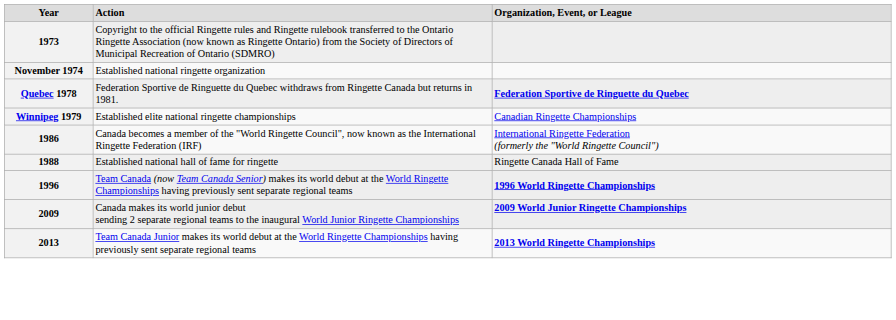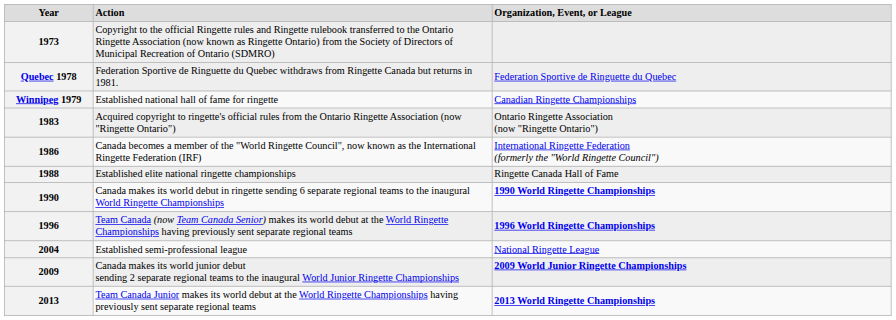 <table class="wikitable" style="text-align:left; font-size:90%">
 <tr align="left" style="font-weight:bold; background-color:#dddddd;">
 <td align="center" width=10%>Year</td>
 <td width=45%>Action</td>
 <td>Organization, Event, or League</td>
 </tr>
 <tr align="Left" bgcolor="#eeeeee">
 <th>1973</th>
 <td>Copyright to the official Ringette rules and Ringette rulebook transferred to the Ontario Ringette Association (now known as Ringette Ontario) from the Society of Directors of Municipal Recreation of Ontario (SDMRO)</td>
 <td><br></td>
 </tr>
-<tr align="Left">
-<th>November 1974</th>
-<td>Established national ringette organization</td>
-<td><br></td>
-</tr>
 <tr align="left" bgcolor="#eeeeee">
 <th><a href='#'>Quebec</a> 1978</th>
 <td>Federation Sportive de Ringuette du Quebec withdraws from Ringette Canada but returns in 1981.</td>
-<td><strong><a href='#'>Federation Sportive de Ringuette du Quebec</a></strong></td>
+<td><a href='#'>Federation Sportive de Ringuette du Quebec</a></td>
 </tr>
 <tr align="left">
 <th><a href='#'>Winnipeg</a> 1979</th>
-<td>Established elite national ringette championships</td>
+<td>Established national hall of fame for ringette</td>
 <td><a href='#'>Canadian Ringette Championships</a></td>
+</tr>
+<tr align="Left" bgcolor="#eeeeee">
+<th>1983</th>
+<td>Acquired copyright to ringette's official rules from the Ontario Ringette Association (now "Ringette Ontario")</td>
+<td>Ontario Ringette Association<br>(now "Ringette Ontario")</td>
 </tr>
 <tr align="Left">
 <th>1986</th>
 <td>Canada becomes a member of the "World Ringette Council", now known as the International Ringette Federation (IRF)</td>
 <td><a href='#'>International Ringette Federation</a><br><em>(formerly the "World Ringette Council")</em></td>
 </tr>
 <tr align="Left" bgcolor="#eeeeee">
 <th>1988</th>
-<td>Established national hall of fame for ringette</td>
+<td>Established elite national ringette championships</td>
 <td>Ringette Canada Hall of Fame</td>
+</tr>
+<tr align="Left">
+<th>1990</th>
+<td>Canada makes its world debut in ringette sending 6 separate regional teams to the inaugural <a href='#'>World Ringette Championships</a></td>
+<td><strong><a href='#'>1990 World Ringette Championships</a></strong><br><br></td>
 </tr>
 <tr align="Left" bgcolor="#eeeeee">
 <th>1996</th>
 <td><a href='#'>Team Canada</a> <em>(now <a href='#'>Team Canada Senior</a>)</em> makes its world debut at the <a href='#'>World Ringette Championships</a> having previously sent separate regional teams</td>
 <td><strong><a href='#'>1996 World Ringette Championships</a></strong><br></td>
+</tr>
+<tr align="Left">
+<th>2004</th>
+<td>Established semi-professional league</td>
+<td><a href='#'>National Ringette League</a></td>
 </tr>
 <tr align="Left" bgcolor="#eeeeee">
 <th>2009</th>
 <td>Canada makes its world junior debut<br>sending 2 separate regional teams to the inaugural <a href='#'>World Junior Ringette Championships</a></td>
 <td><strong><a href='#'>2009 World Junior Ringette Championships</a></strong><br><br></td>
 </tr>
 <tr align="Left">
 <th>2013</th>
 <td><a href='#'>Team Canada Junior</a> makes its world debut at the <a href='#'>World Ringette Championships</a> having previously sent separate regional teams</td>
 <td><strong><a href='#'>2013 World Ringette Championships</a></strong><br></td>
 </tr>
 </table>
